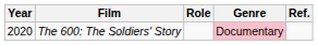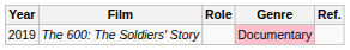 <table class="wikitable">
 <tr>
 <th>Year</th>
 <th>Film</th>
 <th>Role</th>
 <th>Genre</th>
 <th>Ref.</th>
 </tr>
 <tr>
-<td>2020</td>
+<td>2019</td>
 <td><em>The 600: The Soldiers' Story</em></td>
 <td></td>
 <td style="background: pink;">Documentary</td>
 <td></td>
 </tr>
 </table>
